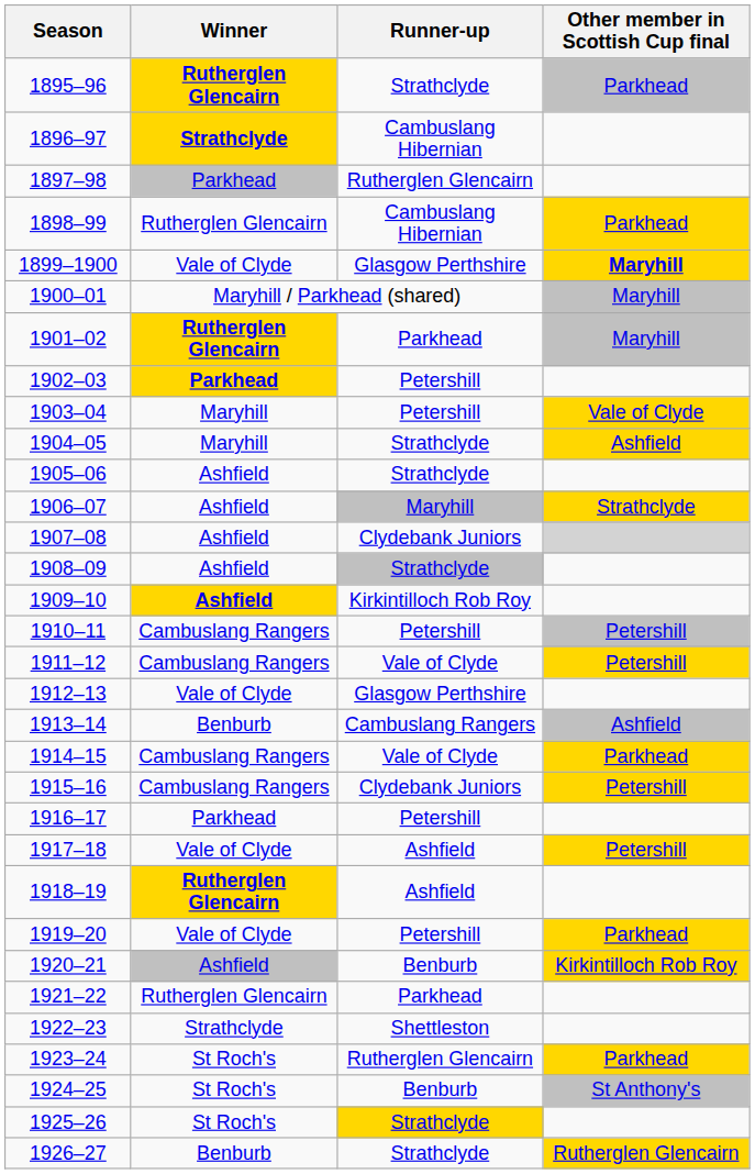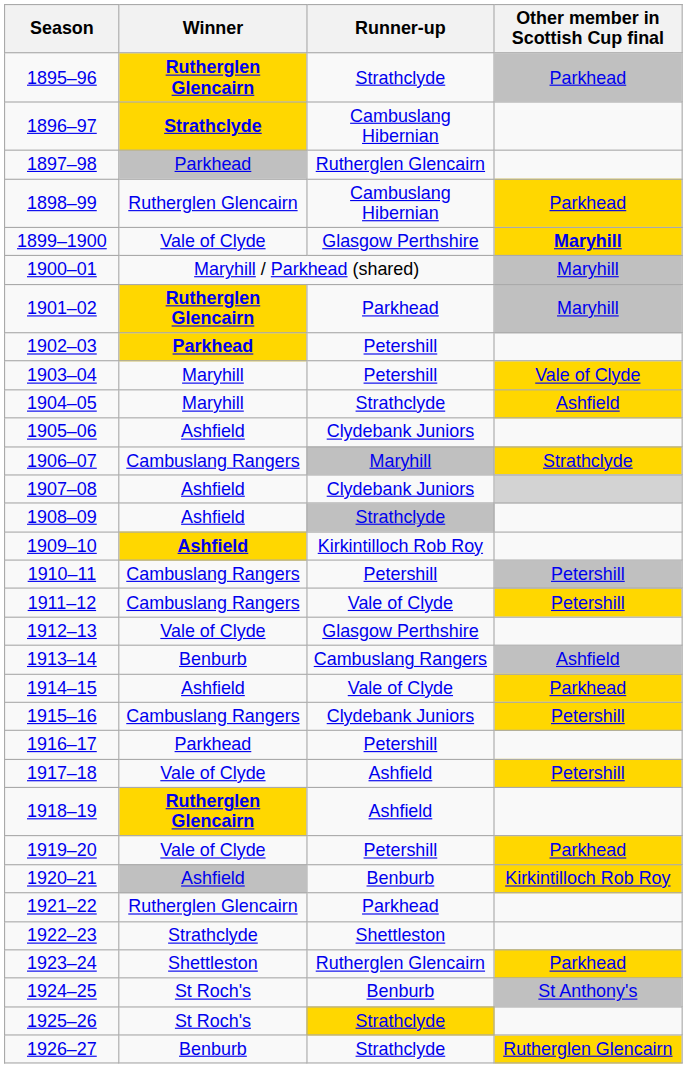 <table class="wikitable sortable" style="text-align: center;">
 <tr>
 <th width=95>Season</th>
 <th width=160>Winner</th>
 <th width=160>Runner-up</th>
 <th width=160>Other member in Scottish Cup final</th>
 </tr>
 <tr>
 <td><a href='#'>1895–96</a></td>
 <td bgcolor=gold><strong><a href='#'>Rutherglen Glencairn</a></strong></td>
 <td><a href='#'>Strathclyde</a></td>
 <td bgcolor=silver><a href='#'>Parkhead</a></td>
 </tr>
 <tr>
 <td><a href='#'>1896–97</a></td>
 <td bgcolor=gold><strong><a href='#'>Strathclyde</a></strong></td>
 <td><a href='#'>Cambuslang Hibernian</a></td>
 <td></td>
 </tr>
 <tr>
 <td><a href='#'>1897–98</a></td>
 <td bgcolor=silver><a href='#'>Parkhead</a></td>
 <td><a href='#'>Rutherglen Glencairn</a></td>
 <td></td>
 </tr>
 <tr>
 <td><a href='#'>1898–99</a></td>
 <td><a href='#'>Rutherglen Glencairn</a></td>
 <td><a href='#'>Cambuslang Hibernian</a></td>
 <td bgcolor=gold><a href='#'>Parkhead</a></td>
 </tr>
 <tr>
 <td><a href='#'>1899–1900</a></td>
 <td><a href='#'>Vale of Clyde</a></td>
 <td><a href='#'>Glasgow Perthshire</a></td>
 <td bgcolor=gold><strong><a href='#'>Maryhill</a></strong></td>
 </tr>
 <tr>
 <td><a href='#'>1900–01</a></td>
 <td colspan=2><a href='#'>Maryhill</a> / <a href='#'>Parkhead</a> (shared)</td>
 <td bgcolor=silver><a href='#'>Maryhill</a></td>
 </tr>
 <tr>
 <td><a href='#'>1901–02</a></td>
 <td bgcolor=gold><strong><a href='#'>Rutherglen Glencairn</a></strong></td>
 <td><a href='#'>Parkhead</a></td>
 <td bgcolor=silver><a href='#'>Maryhill</a></td>
 </tr>
 <tr>
 <td><a href='#'>1902–03</a></td>
 <td bgcolor=gold><strong><a href='#'>Parkhead</a></strong></td>
 <td><a href='#'>Petershill</a></td>
 <td></td>
 </tr>
 <tr>
 <td><a href='#'>1903–04</a></td>
 <td><a href='#'>Maryhill</a></td>
 <td><a href='#'>Petershill</a></td>
 <td bgcolor=gold><a href='#'>Vale of Clyde</a></td>
 </tr>
 <tr>
 <td><a href='#'>1904–05</a></td>
 <td><a href='#'>Maryhill</a></td>
 <td><a href='#'>Strathclyde</a></td>
 <td bgcolor=gold><a href='#'>Ashfield</a></td>
 </tr>
 <tr>
 <td><a href='#'>1905–06</a></td>
 <td><a href='#'>Ashfield</a></td>
-<td><a href='#'>Strathclyde</a></td>
+<td><a href='#'>Clydebank Juniors</a></td>
 <td></td>
 </tr>
 <tr>
 <td><a href='#'>1906–07</a></td>
-<td><a href='#'>Ashfield</a></td>
+<td><a href='#'>Cambuslang Rangers</a></td>
 <td bgcolor=silver><a href='#'>Maryhill</a></td>
 <td bgcolor=gold><a href='#'>Strathclyde</a></td>
 </tr>
 <tr>
 <td><a href='#'>1907–08</a></td>
 <td><a href='#'>Ashfield</a></td>
 <td><a href='#'>Clydebank Juniors</a></td>
 <td bgcolor=lightgrey></td>
 </tr>
 <tr>
 <td><a href='#'>1908–09</a></td>
 <td><a href='#'>Ashfield</a></td>
 <td bgcolor=silver><a href='#'>Strathclyde</a></td>
 <td></td>
 </tr>
 <tr>
 <td><a href='#'>1909–10</a></td>
 <td bgcolor=gold><strong><a href='#'>Ashfield</a></strong></td>
 <td><a href='#'>Kirkintilloch Rob Roy</a></td>
 <td></td>
 </tr>
 <tr>
 <td><a href='#'>1910–11</a></td>
 <td><a href='#'>Cambuslang Rangers</a></td>
 <td><a href='#'>Petershill</a></td>
 <td bgcolor=silver><a href='#'>Petershill</a></td>
 </tr>
 <tr>
 <td><a href='#'>1911–12</a></td>
 <td><a href='#'>Cambuslang Rangers</a></td>
 <td><a href='#'>Vale of Clyde</a></td>
 <td bgcolor=gold><a href='#'>Petershill</a></td>
 </tr>
 <tr>
 <td><a href='#'>1912–13</a></td>
 <td><a href='#'>Vale of Clyde</a></td>
 <td><a href='#'>Glasgow Perthshire</a></td>
 <td></td>
 </tr>
 <tr>
 <td><a href='#'>1913–14</a></td>
 <td><a href='#'>Benburb</a></td>
 <td><a href='#'>Cambuslang Rangers</a></td>
 <td bgcolor=silver><a href='#'>Ashfield</a></td>
 </tr>
 <tr>
 <td><a href='#'>1914–15</a></td>
-<td><a href='#'>Cambuslang Rangers</a></td>
+<td><a href='#'>Ashfield</a></td>
 <td><a href='#'>Vale of Clyde</a></td>
 <td bgcolor=gold><a href='#'>Parkhead</a></td>
 </tr>
 <tr>
 <td><a href='#'>1915–16</a></td>
 <td><a href='#'>Cambuslang Rangers</a></td>
 <td><a href='#'>Clydebank Juniors</a></td>
 <td bgcolor=gold><a href='#'>Petershill</a></td>
 </tr>
 <tr>
 <td><a href='#'>1916–17</a></td>
 <td><a href='#'>Parkhead</a></td>
 <td><a href='#'>Petershill</a></td>
 <td></td>
 </tr>
 <tr>
 <td><a href='#'>1917–18</a></td>
 <td><a href='#'>Vale of Clyde</a></td>
 <td><a href='#'>Ashfield</a></td>
 <td bgcolor=gold><a href='#'>Petershill</a></td>
 </tr>
 <tr>
 <td><a href='#'>1918–19</a></td>
 <td bgcolor=gold><strong><a href='#'>Rutherglen Glencairn</a></strong></td>
 <td><a href='#'>Ashfield</a></td>
 <td></td>
 </tr>
 <tr>
 <td><a href='#'>1919–20</a></td>
 <td><a href='#'>Vale of Clyde</a></td>
 <td><a href='#'>Petershill</a></td>
 <td bgcolor=gold><a href='#'>Parkhead</a></td>
 </tr>
 <tr>
 <td><a href='#'>1920–21</a></td>
 <td bgcolor=silver><a href='#'>Ashfield</a></td>
 <td><a href='#'>Benburb</a></td>
 <td bgcolor=gold><a href='#'>Kirkintilloch Rob Roy</a></td>
 </tr>
 <tr>
 <td><a href='#'>1921–22</a></td>
 <td><a href='#'>Rutherglen Glencairn</a></td>
 <td><a href='#'>Parkhead</a></td>
 <td></td>
 </tr>
 <tr>
 <td><a href='#'>1922–23</a></td>
 <td><a href='#'>Strathclyde</a></td>
 <td><a href='#'>Shettleston</a></td>
 <td></td>
 </tr>
 <tr>
 <td><a href='#'>1923–24</a></td>
-<td><a href='#'>St Roch's</a></td>
+<td><a href='#'>Shettleston</a></td>
 <td><a href='#'>Rutherglen Glencairn</a></td>
 <td bgcolor=gold><a href='#'>Parkhead</a></td>
 </tr>
 <tr>
 <td><a href='#'>1924–25</a></td>
 <td><a href='#'>St Roch's</a></td>
 <td><a href='#'>Benburb</a></td>
 <td bgcolor=silver><a href='#'>St Anthony's</a></td>
 </tr>
 <tr>
 <td><a href='#'>1925–26</a></td>
 <td><a href='#'>St Roch's</a></td>
 <td bgcolor=gold><a href='#'>Strathclyde</a></td>
 <td></td>
 </tr>
 <tr>
 <td><a href='#'>1926–27</a></td>
 <td><a href='#'>Benburb</a></td>
 <td><a href='#'>Strathclyde</a></td>
 <td bgcolor=gold><a href='#'>Rutherglen Glencairn</a></td>
 </tr>
 </table>
